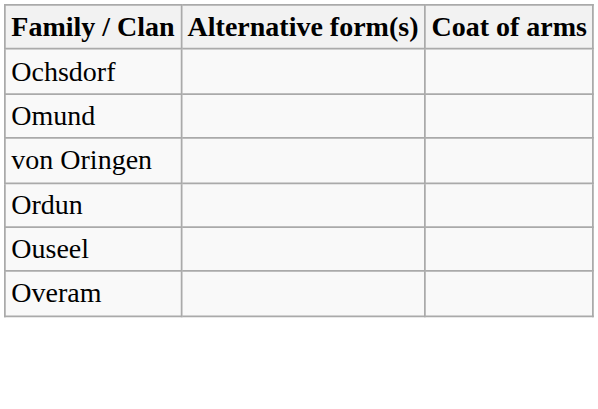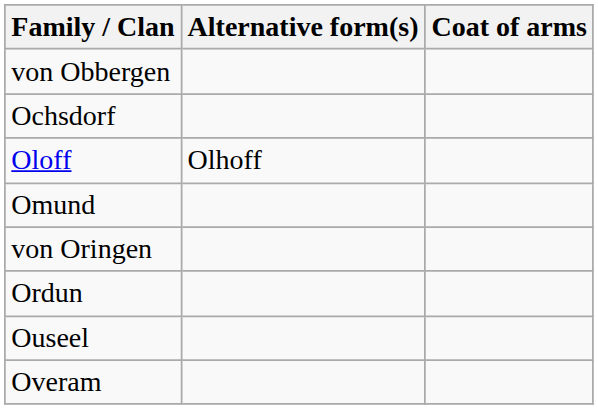 <table class="wikitable">
 <tr>
 <th>Family / Clan</th>
 <th>Alternative form(s)</th>
 <th>Coat of arms</th>
 </tr>
 <tr>
+<td>von Obbergen</td>
+<td></td>
+<td></td>
+</tr>
+<tr>
 <td>Ochsdorf</td>
 <td></td>
+<td></td>
+</tr>
+<tr>
+<td><a href='#'>Oloff</a></td>
+<td>Olhoff</td>
 <td></td>
 </tr>
 <tr>
 <td>Omund</td>
 <td></td>
 <td></td>
 </tr>
 <tr>
 <td>von Oringen</td>
 <td></td>
 <td></td>
 </tr>
 <tr>
 <td>Ordun</td>
 <td></td>
 <td></td>
 </tr>
 <tr>
 <td>Ouseel</td>
 <td></td>
 <td></td>
 </tr>
 <tr>
 <td>Overam</td>
 <td></td>
 <td></td>
 </tr>
 </table>
